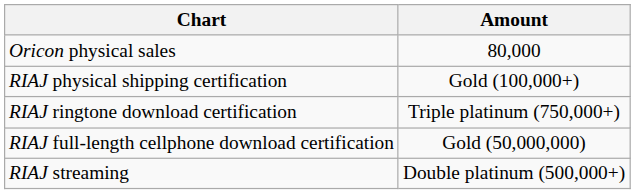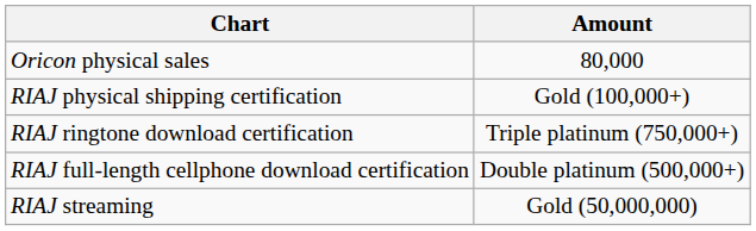 <table class="wikitable">
 <tr>
 <th>Chart</th>
 <th>Amount</th>
 </tr>
 <tr>
 <td><em>Oricon</em> physical sales</td>
 <td align="center">80,000</td>
 </tr>
 <tr>
 <td><em>RIAJ</em> physical shipping certification</td>
 <td align="center">Gold (100,000+)</td>
 </tr>
 <tr>
 <td><em>RIAJ</em> ringtone download certification</td>
 <td align="center">Triple platinum (750,000+)</td>
 </tr>
 <tr>
 <td><em>RIAJ</em> full-length cellphone download certification</td>
-<td align="center">Gold (50,000,000)</td>
+<td align="center">Double platinum (500,000+)</td>
 </tr>
 <tr>
 <td><em>RIAJ</em> streaming</td>
-<td align="center">Double platinum (500,000+)</td>
+<td align="center">Gold (50,000,000)</td>
 </tr>
 </table>
